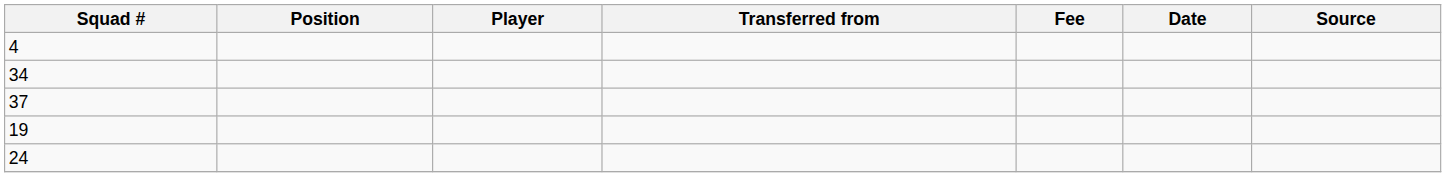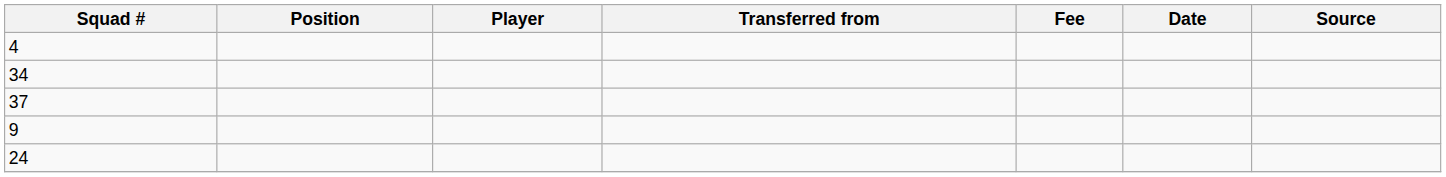 <table width=98% class="wikitable sortable" style="text-align:center; font-size:95%; text-align:left">
 <tr>
 <th>Squad #</th>
 <th>Position</th>
 <th>Player</th>
 <th>Transferred from</th>
 <th>Fee</th>
 <th>Date</th>
 <th>Source</th>
 </tr>
 <tr>
 <td>4</td>
 <td></td>
 <td></td>
 <td></td>
 <td></td>
 <td></td>
 <td></td>
 </tr>
 <tr>
 <td>34</td>
 <td></td>
 <td></td>
 <td></td>
 <td></td>
 <td></td>
 <td></td>
 </tr>
 <tr>
 <td>37</td>
 <td></td>
 <td></td>
 <td></td>
 <td></td>
 <td></td>
 <td></td>
 </tr>
 <tr>
-<td>19</td>
+<td>9</td>
 <td></td>
 <td></td>
 <td></td>
 <td></td>
 <td></td>
 <td></td>
 </tr>
 <tr>
 <td>24</td>
 <td></td>
 <td></td>
 <td></td>
 <td></td>
 <td></td>
 <td></td>
 </tr>
 <tr>
 </tr>
 </table>
